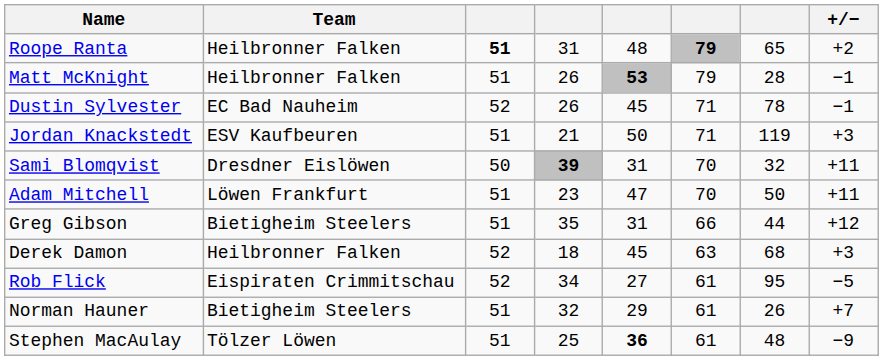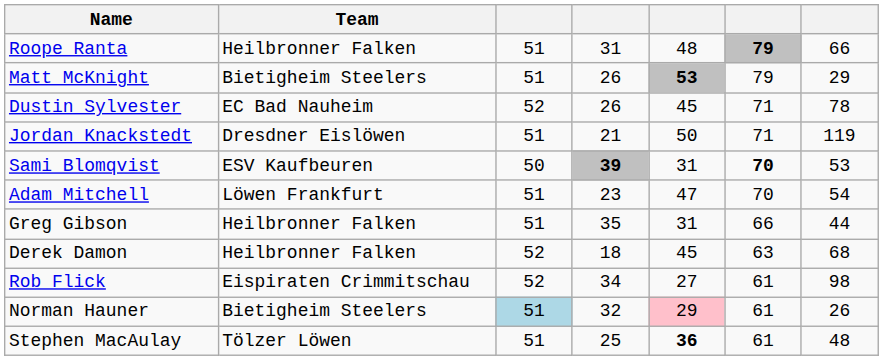 <table class="wikitable sortable" style="text-align:center; width:40%">
 <tr class="hintergrundfarbe5">
 <th width="15%" class="unsortable">Name</th>
 <th width="15%" class="unsortable">Team</th>
 <th width="7.5%"></th>
 <th width="7.5%"></th>
 <th width="7.5%"></th>
 <th width="7.5%"></th>
 <th width="7.5%"></th>
-<th width="7.5%">+/−</th>
 </tr>
 <tr>
 <td style="text-align:left;"><a href='#'>Roope Ranta</a></td>
 <td style="text-align:left">Heilbronner Falken</td>
-<td><strong>51</strong></td>
+<td>51</td>
 <td>31</td>
 <td>48</td>
 <td bgcolor="silver"><strong>79</strong></td>
-<td>65</td>
-<td>+2</td>
+<td>66</td>
 </tr>
 <tr>
 <td style="text-align:left;"><a href='#'>Matt McKnight</a></td>
-<td style="text-align:left">Heilbronner Falken</td>
+<td style="text-align:left">Bietigheim Steelers</td>
 <td>51</td>
 <td>26</td>
 <td bgcolor="silver"><strong>53</strong></td>
 <td>79</td>
-<td>28</td>
-<td>−1</td>
+<td>29</td>
 </tr>
 <tr>
 <td style="text-align:left;"><a href='#'>Dustin Sylvester</a></td>
 <td style="text-align:left">EC Bad Nauheim</td>
 <td>52</td>
 <td>26</td>
 <td>45</td>
 <td>71</td>
 <td>78</td>
-<td>−1</td>
 </tr>
 <tr>
 <td style="text-align:left;"><a href='#'>Jordan&nbsp;Knackstedt</a></td>
-<td style="text-align:left">ESV Kaufbeuren</td>
+<td style="text-align:left">Dresdner Eislöwen</td>
 <td>51</td>
 <td>21</td>
 <td>50</td>
 <td>71</td>
 <td>119</td>
-<td>+3</td>
 </tr>
 <tr>
 <td style="text-align:left;"><a href='#'>Sami Blomqvist</a></td>
-<td style="text-align:left">Dresdner Eislöwen</td>
+<td style="text-align:left">ESV Kaufbeuren</td>
 <td>50</td>
 <td bgcolor="silver"><strong>39</strong></td>
 <td>31</td>
-<td>70</td>
-<td>32</td>
-<td>+11</td>
+<td><strong>70</strong></td>
+<td>53</td>
 </tr>
 <tr>
 <td style="text-align:left;"><a href='#'>Adam Mitchell</a></td>
 <td style="text-align:left">Löwen Frankfurt</td>
 <td>51</td>
 <td>23</td>
 <td>47</td>
 <td>70</td>
-<td>50</td>
-<td>+11</td>
+<td>54</td>
 </tr>
 <tr>
 <td style="text-align:left;">Greg Gibson</td>
-<td style="text-align:left">Bietigheim Steelers</td>
+<td style="text-align:left">Heilbronner Falken</td>
 <td>51</td>
 <td>35</td>
 <td>31</td>
 <td>66</td>
 <td>44</td>
-<td>+12</td>
 </tr>
 <tr>
 <td style="text-align:left;">Derek Damon</td>
 <td style="text-align:left">Heilbronner Falken</td>
 <td>52</td>
 <td>18</td>
 <td>45</td>
 <td>63</td>
 <td>68</td>
-<td>+3</td>
 </tr>
 <tr>
 <td style="text-align:left;"><a href='#'>Rob Flick</a></td>
 <td style="text-align:left">Eispiraten Crimmitschau</td>
 <td>52</td>
 <td>34</td>
 <td>27</td>
 <td>61</td>
-<td>95</td>
-<td>−5</td>
+<td>98</td>
 </tr>
 <tr>
 <td style="text-align:left;">Norman Hauner</td>
 <td style="text-align:left">Bietigheim Steelers</td>
-<td>51</td>
+<td style="background: lightblue;">51</td>
 <td>32</td>
-<td>29</td>
+<td style="background: pink;">29</td>
 <td>61</td>
 <td>26</td>
-<td>+7</td>
 </tr>
 <tr>
 <td style="text-align:left;">Stephen MacAulay</td>
 <td style="text-align:left">Tölzer Löwen</td>
 <td>51</td>
 <td>25</td>
 <td><strong>36</strong></td>
 <td>61</td>
 <td>48</td>
-<td>−9</td>
 </tr>
 </table>
